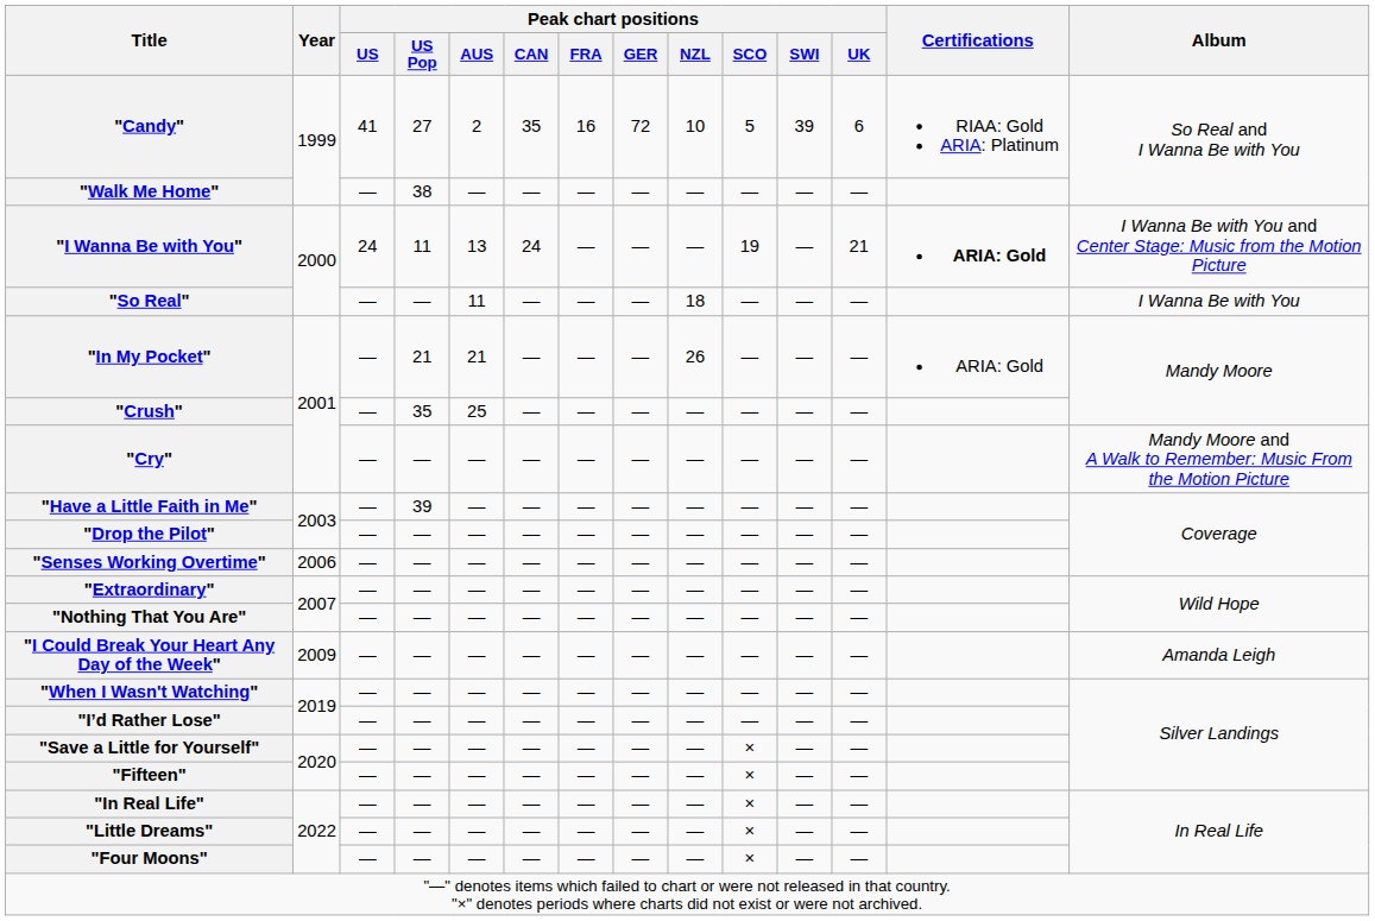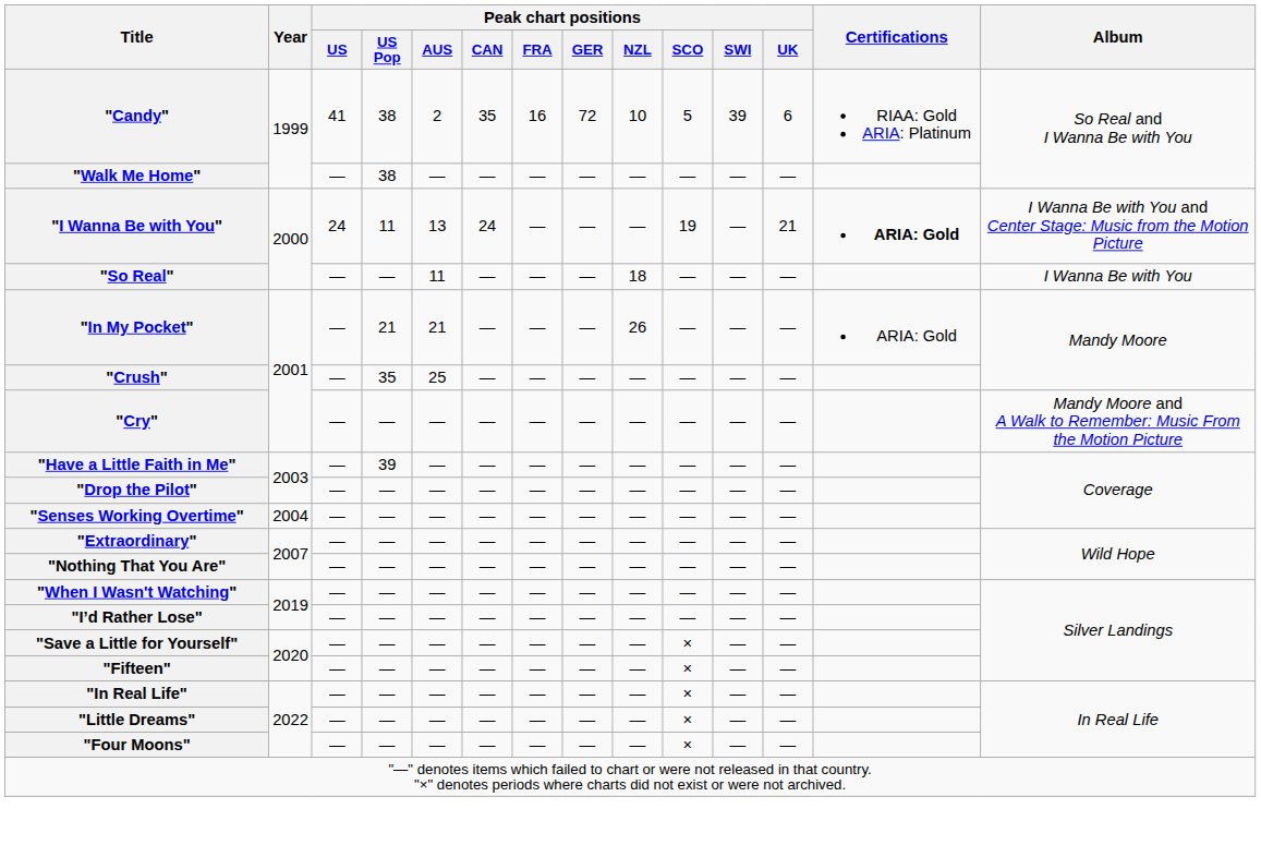 <table class="wikitable plainrowheaders" style="text-align:center;">
 <tr>
 <th scope="col" rowspan="2" style="width:16em;">Title</th>
 <th scope="col" rowspan="2">Year</th>
 <th scope="col" colspan="10">Peak chart positions</th>
 <th scope="col" rowspan="2" style="width:10em;"><a href='#'>Certifications</a></th>
 <th scope="col" rowspan="2">Album</th>
 </tr>
 <tr>
 <th scope="col" style="width:3em;font-size:90%;"><a href='#'>US</a><br></th>
 <th scope="col" style="width:3em;font-size:90%;"><a href='#'>US<br> Pop</a><br></th>
 <th scope="col" style="width:3em;font-size:90%;"><a href='#'>AUS</a><br></th>
 <th scope="col" style="width:3em;font-size:90%;"><a href='#'>CAN</a><br></th>
 <th scope="col" style="width:3em;font-size:90%;"><a href='#'>FRA</a><br></th>
 <th scope="col" style="width:3em;font-size:90%;"><a href='#'>GER</a><br></th>
 <th scope="col" style="width:3em;font-size:90%;"><a href='#'>NZL</a><br></th>
 <th scope="col" style="width:3em;font-size:90%;"><a href='#'>SCO</a><br></th>
 <th scope="col" style="width:3em;font-size:90%;"><a href='#'>SWI</a><br></th>
 <th scope="col" style="width:3em;font-size:90%;"><a href='#'>UK</a><br></th>
 </tr>
 <tr>
 <th scope="row">"<a href='#'>Candy</a>"</th>
 <td rowspan="2">1999</td>
 <td>41</td>
-<td>27</td>
+<td>38</td>
 <td>2</td>
 <td>35</td>
 <td>16</td>
 <td>72</td>
 <td>10</td>
 <td>5</td>
 <td>39</td>
 <td>6</td>
 <td><br><ul><li>RIAA: Gold</li><li><a href='#'>ARIA</a>: Platinum</li></ul></td>
 <td rowspan="2"><em>So Real</em> and<br> <em>I Wanna Be with You</em></td>
 </tr>
 <tr>
 <th scope="row">"<a href='#'>Walk Me Home</a>"</th>
 <td>—</td>
 <td>38</td>
 <td>—</td>
 <td>—</td>
 <td>—</td>
 <td>—</td>
 <td>—</td>
 <td>—</td>
 <td>—</td>
 <td>—</td>
 <td></td>
 </tr>
 <tr>
 <th scope="row">"<a href='#'>I Wanna Be with You</a>"</th>
 <td rowspan="2">2000</td>
 <td>24</td>
 <td>11</td>
 <td>13</td>
 <td>24</td>
 <td>—</td>
 <td>—</td>
 <td>—</td>
 <td>19</td>
 <td>—</td>
 <td>21</td>
 <td><strong><br><ul><li>ARIA: Gold</li></ul></strong></td>
 <td><em>I Wanna Be with You</em> and<br> <em><a href='#'>Center Stage: Music from the Motion Picture</a></em></td>
 </tr>
 <tr>
 <th scope="row">"<a href='#'>So Real</a>"</th>
 <td>—</td>
 <td>—</td>
 <td>11</td>
 <td>—</td>
 <td>—</td>
 <td>—</td>
 <td>18</td>
 <td>—</td>
 <td>—</td>
 <td>—</td>
 <td></td>
 <td><em>I Wanna Be with You</em></td>
 </tr>
 <tr>
 <th scope="row">"<a href='#'>In My Pocket</a>"</th>
 <td rowspan="3">2001</td>
 <td>—</td>
 <td>21</td>
 <td>21</td>
 <td>—</td>
 <td>—</td>
 <td>—</td>
 <td>26</td>
 <td>—</td>
 <td>—</td>
 <td>—</td>
 <td><br><ul><li>ARIA: Gold</li></ul></td>
 <td rowspan="2"><em>Mandy Moore</em></td>
 </tr>
 <tr>
 <th scope="row">"<a href='#'>Crush</a>"</th>
 <td>—</td>
 <td>35</td>
 <td>25</td>
 <td>—</td>
 <td>—</td>
 <td>—</td>
 <td>—</td>
 <td>—</td>
 <td>—</td>
 <td>—</td>
 <td></td>
 </tr>
 <tr>
 <th scope="row">"<a href='#'>Cry</a>"</th>
 <td>—</td>
 <td>—</td>
 <td>—</td>
 <td>—</td>
 <td>—</td>
 <td>—</td>
 <td>—</td>
 <td>—</td>
 <td>—</td>
 <td>—</td>
 <td></td>
 <td><em>Mandy Moore</em> and<br> <em><a href='#'>A Walk to Remember: Music From the Motion Picture</a></em></td>
 </tr>
 <tr>
 <th scope="row">"<a href='#'>Have a Little Faith in Me</a>"</th>
 <td rowspan="2">2003</td>
 <td>—</td>
 <td>39</td>
 <td>—</td>
 <td>—</td>
 <td>—</td>
 <td>—</td>
 <td>—</td>
 <td>—</td>
 <td>—</td>
 <td>—</td>
 <td></td>
 <td rowspan="3"><em>Coverage</em></td>
 </tr>
 <tr>
 <th scope="row">"<a href='#'>Drop the Pilot</a>"</th>
 <td>—</td>
 <td>—</td>
 <td>—</td>
 <td>—</td>
 <td>—</td>
 <td>—</td>
 <td>—</td>
 <td>—</td>
 <td>—</td>
 <td>—</td>
 <td></td>
 </tr>
 <tr>
 <th scope="row">"<a href='#'>Senses Working Overtime</a>" </th>
-<td>2006</td>
+<td>2004</td>
 <td>—</td>
 <td>—</td>
 <td>—</td>
 <td>—</td>
 <td>—</td>
 <td>—</td>
 <td>—</td>
 <td>—</td>
 <td>—</td>
 <td>—</td>
 <td></td>
 </tr>
 <tr>
 <th scope="row">"<a href='#'>Extraordinary</a>"</th>
 <td rowspan="2">2007</td>
 <td>—</td>
 <td>—</td>
 <td>—</td>
 <td>—</td>
 <td>—</td>
 <td>—</td>
 <td>—</td>
 <td>—</td>
 <td>—</td>
 <td>—</td>
 <td></td>
 <td rowspan="2"><em>Wild Hope</em></td>
 </tr>
 <tr>
 <th scope="row">"Nothing That You Are"</th>
 <td>—</td>
 <td>—</td>
 <td>—</td>
 <td>—</td>
 <td>—</td>
 <td>—</td>
 <td>—</td>
 <td>—</td>
 <td>—</td>
 <td>—</td>
 <td></td>
-</tr>
-<tr>
-<th scope="row">"<a href='#'>I Could Break Your Heart Any Day of the Week</a>"</th>
-<td>2009</td>
-<td>—</td>
-<td>—</td>
-<td>—</td>
-<td>—</td>
-<td>—</td>
-<td>—</td>
-<td>—</td>
-<td>—</td>
-<td>—</td>
-<td>—</td>
-<td></td>
-<td><em>Amanda Leigh</em></td>
 </tr>
 <tr>
 <th scope="row">"<a href='#'>When I Wasn't Watching</a>"</th>
 <td rowspan="2">2019</td>
 <td>—</td>
 <td>—</td>
 <td>—</td>
 <td>—</td>
 <td>—</td>
 <td>—</td>
 <td>—</td>
 <td>—</td>
 <td>—</td>
 <td>—</td>
 <td></td>
 <td rowspan="4"><em>Silver Landings</em></td>
 </tr>
 <tr>
 <th scope="row">"I’d Rather Lose"</th>
 <td>—</td>
 <td>—</td>
 <td>—</td>
 <td>—</td>
 <td>—</td>
 <td>—</td>
 <td>—</td>
 <td>—</td>
 <td>—</td>
 <td>—</td>
 <td></td>
 </tr>
 <tr>
 <th scope="row">"Save a Little for Yourself"</th>
 <td rowspan="2">2020</td>
 <td>—</td>
 <td>—</td>
 <td>—</td>
 <td>—</td>
 <td>—</td>
 <td>—</td>
 <td>—</td>
 <td>×</td>
 <td>—</td>
 <td>—</td>
 <td></td>
 </tr>
 <tr>
 <th scope="row">"Fifteen"</th>
 <td>—</td>
 <td>—</td>
 <td>—</td>
 <td>—</td>
 <td>—</td>
 <td>—</td>
 <td>—</td>
 <td>×</td>
 <td>—</td>
 <td>—</td>
 <td></td>
 </tr>
 <tr>
 <th scope="row">"In Real Life"</th>
 <td rowspan="3">2022</td>
 <td>—</td>
 <td>—</td>
 <td>—</td>
 <td>—</td>
 <td>—</td>
 <td>—</td>
 <td>—</td>
 <td>×</td>
 <td>—</td>
 <td>—</td>
 <td></td>
 <td rowspan="3"><em>In Real Life</em></td>
 </tr>
 <tr>
 <th scope="row">"Little Dreams"</th>
 <td>—</td>
 <td>—</td>
 <td>—</td>
 <td>—</td>
 <td>—</td>
 <td>—</td>
 <td>—</td>
 <td>×</td>
 <td>—</td>
 <td>—</td>
 <td></td>
 </tr>
 <tr>
 <th scope="row">"Four Moons"</th>
 <td>—</td>
 <td>—</td>
 <td>—</td>
 <td>—</td>
 <td>—</td>
 <td>—</td>
 <td>—</td>
 <td>×</td>
 <td>—</td>
 <td>—</td>
 <td></td>
 </tr>
 <tr>
 <td colspan="14" style="font-size:90%">"—" denotes items which failed to chart or were not released in that country.<br>"×" denotes periods where charts did not exist or were not archived.</td>
 </tr>
 </table>
